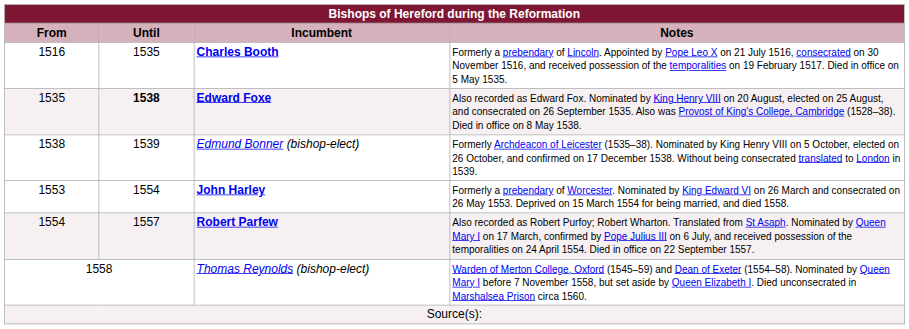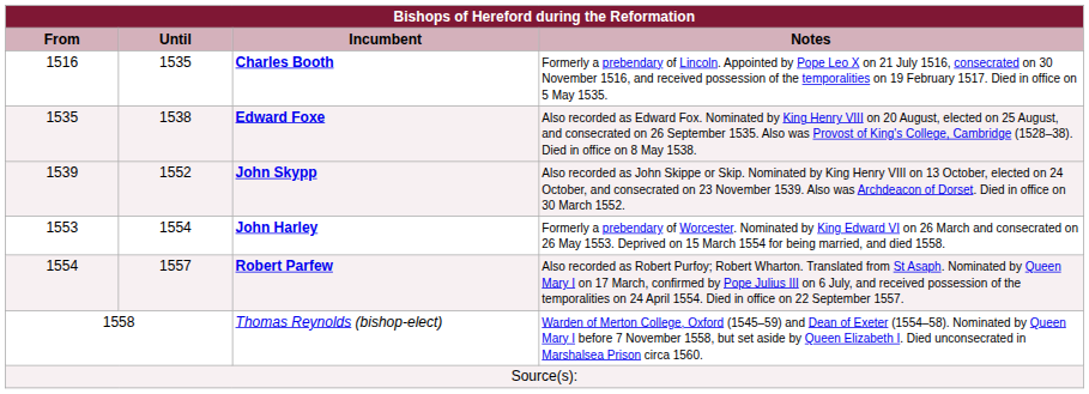 <table class="wikitable" style="width: 95%;">
 <tr valign=center>
 <th colspan="4" style="background-color: #7F1734; color: white;">Bishops of Hereford during the Reformation</th>
 </tr>
 <tr valign=center>
 <th style="background-color: #D4B1BB; width: 10%;">From</th>
 <th style="background-color: #D4B1BB; width: 10%;">Until</th>
 <th style="background-color: #D4B1BB; width: 27%;">Incumbent</th>
 <th style="background-color: #D4B1BB; width: 48%;">Notes</th>
 </tr>
 <tr valign=top bgcolor="white">
 <td align=center>1516</td>
 <td align=center>1535</td>
 <td><strong><a href='#'>Charles Booth</a></strong></td>
 <td><small>Formerly a <a href='#'>prebendary</a> of <a href='#'>Lincoln</a>. Appointed by <a href='#'>Pope Leo X</a> on 21 July 1516, <a href='#'>consecrated</a> on 30 November 1516, and received possession of the <a href='#'>temporalities</a> on 19 February 1517. Died in office on 5 May 1535.</small></td>
 </tr>
 <tr valign=top bgcolor="#F7F0F2">
 <td align=center>1535</td>
-<td align=center><strong>1538</strong></td>
+<td align=center>1538</td>
 <td><strong><a href='#'>Edward Foxe</a></strong></td>
 <td><small>Also recorded as Edward Fox. Nominated by <a href='#'>King Henry VIII</a> on 20 August, elected on 25 August, and consecrated on 26 September 1535. Also was <a href='#'>Provost of King's College, Cambridge</a> (1528–38). Died in office on 8 May 1538.</small></td>
 </tr>
-<tr valign=top bgcolor="white">
-<td align=center>1538</td>
+<tr valign=top bgcolor="#F7F0F2">
 <td align=center>1539</td>
-<td> <em><a href='#'>Edmund Bonner</a> (bishop-elect)</em></td>
-<td><small>Formerly <a href='#'>Archdeacon of Leicester</a> (1535–38). Nominated by King Henry VIII on 5 October, elected on 26 October, and confirmed on 17 December 1538. Without being consecrated <a href='#'>translated</a> to <a href='#'>London</a> in 1539.</small></td>
+<td align=center>1552</td>
+<td><strong><a href='#'>John Skypp</a></strong></td>
+<td><small>Also recorded as John Skippe or Skip. Nominated by King Henry VIII on 13 October, elected on 24 October, and consecrated on 23 November 1539. Also was <a href='#'>Archdeacon of Dorset</a>. Died in office on 30 March 1552.</small></td>
 </tr>
 <tr valign=top bgcolor="white">
 <td align=center>1553</td>
 <td align=center>1554</td>
 <td><strong><a href='#'>John Harley</a></strong></td>
 <td><small>Formerly a <a href='#'>prebendary</a> of <a href='#'>Worcester</a>. Nominated by <a href='#'>King Edward VI</a> on 26 March and consecrated on 26 May 1553. Deprived on 15 March 1554 for being married, and died 1558.</small></td>
 </tr>
 <tr valign=top bgcolor="#F7F0F2">
 <td align=center>1554</td>
 <td align=center>1557</td>
 <td><strong><a href='#'>Robert Parfew</a></strong></td>
 <td><small>Also recorded as Robert Purfoy; Robert Wharton. Translated from <a href='#'>St Asaph</a>. Nominated by <a href='#'>Queen Mary I</a> on 17 March, confirmed by <a href='#'>Pope Julius III</a> on 6 July, and received possession of the temporalities on 24 April 1554. Died in office on 22 September 1557.</small></td>
 </tr>
 <tr valign=top bgcolor="white">
 <td align=center colspan=2>1558</td>
 <td><em><a href='#'>Thomas Reynolds</a> (bishop-elect)</em></td>
 <td><small><a href='#'>Warden of Merton College, Oxford</a> (1545–59) and <a href='#'>Dean of Exeter</a> (1554–58). Nominated by <a href='#'>Queen Mary I</a> before 7 November 1558, but set aside by <a href='#'>Queen Elizabeth I</a>. Died unconsecrated in <a href='#'>Marshalsea Prison</a> circa 1560.</small></td>
 </tr>
 <tr valign=top bgcolor="#F7F0F2">
 <td align=center colspan=4>Source(s):</td>
 </tr>
 </table>
